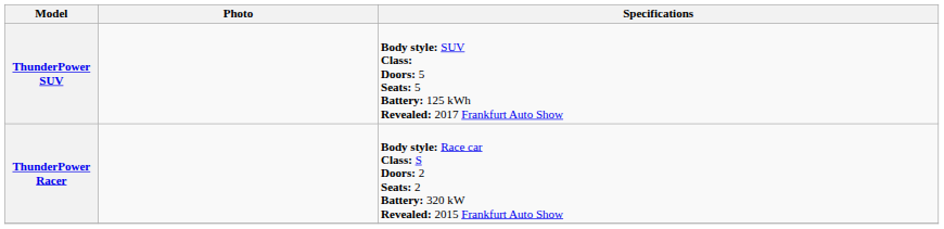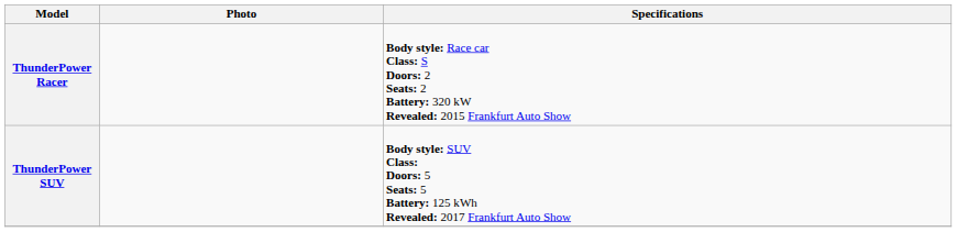 <table class="wikitable">
 <tr>
 <th width=10%>Model</th>
 <th width=30%>Photo</th>
 <th width=100%>Specifications</th>
 </tr>
 <tr>
+<th><a href='#'>ThunderPower Racer</a></th>
+<td></td>
+<td><br><strong>Body style:</strong> <a href='#'>Race car</a><br><strong>Class:</strong> <a href='#'>S</a><br><strong>Doors:</strong> 2<br><strong>Seats:</strong> 2<br><strong>Battery:</strong> 320 kW<br><strong>Revealed:</strong> 2015 <a href='#'>Frankfurt Auto Show</a></td>
+</tr>
+<tr>
 <th><a href='#'>ThunderPower SUV</a></th>
 <td></td>
 <td><br><strong>Body style:</strong> <a href='#'>SUV</a><br><strong>Class:</strong><br><strong>Doors:</strong> 5<br><strong>Seats:</strong> 5<br><strong>Battery:</strong> 125 kWh<br><strong>Revealed:</strong> 2017 <a href='#'>Frankfurt Auto Show</a></td>
 </tr>
 <tr>
-<th><a href='#'>ThunderPower Racer</a></th>
-<td></td>
-<td><br><strong>Body style:</strong> <a href='#'>Race car</a><br><strong>Class:</strong> <a href='#'>S</a><br><strong>Doors:</strong> 2<br><strong>Seats:</strong> 2<br><strong>Battery:</strong> 320 kW<br><strong>Revealed:</strong> 2015 <a href='#'>Frankfurt Auto Show</a></td>
-</tr>
-<tr>
 </tr>
 </table>
